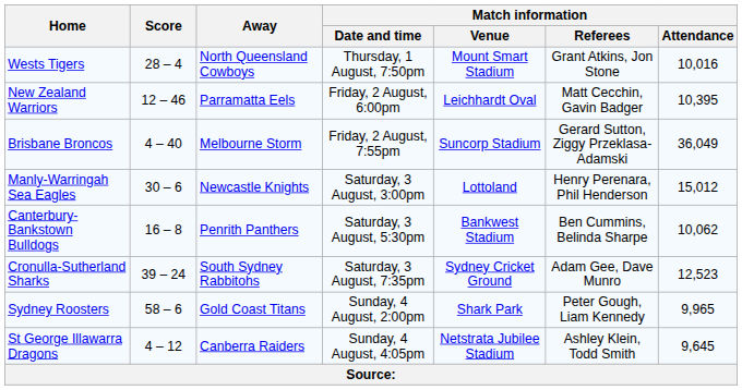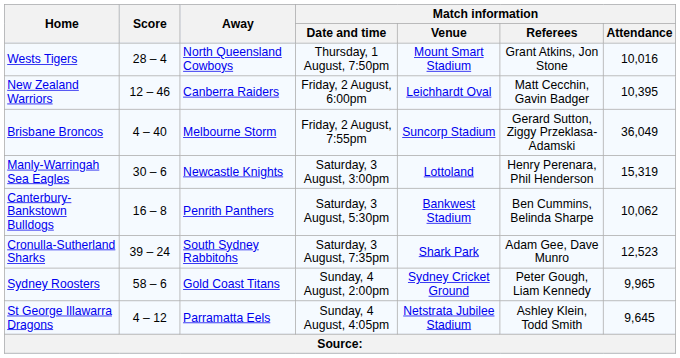 <table class="wikitable" style="border-collapse:collapse; text-align:center; width:100%;">
 <tr style="background:#c1d8ff;">
 <th rowspan="2" style="width:19%;">Home</th>
 <th rowspan="2" style="width:10%;">Score</th>
 <th rowspan="2" style="width:19%;">Away</th>
 <th colspan="6">Match information</th>
 </tr>
 <tr style="background:#efefef;">
 <th width="17%">Date and time</th>
 <th width="17%">Venue</th>
 <th width="17%">Referees</th>
 <th width="5%">Attendance</th>
 </tr>
 <tr style="text-align:center; background:#f5faff;">
 <td align="left"> <a href='#'>Wests Tigers</a></td>
 <td>28 – 4</td>
 <td align="left"> <a href='#'>North Queensland Cowboys</a></td>
 <td>Thursday, 1 August, 7:50pm</td>
 <td><a href='#'>Mount Smart Stadium</a></td>
 <td>Grant Atkins, Jon Stone</td>
 <td>10,016</td>
 </tr>
 <tr style="text-align:center; background:#f5faff;">
 <td align="left"> <a href='#'>New Zealand Warriors</a></td>
 <td>12 – 46</td>
-<td align="left"> <a href='#'>Parramatta Eels</a></td>
+<td align="left"> <a href='#'>Canberra Raiders</a></td>
 <td>Friday, 2 August, 6:00pm</td>
 <td><a href='#'>Leichhardt Oval</a></td>
 <td>Matt Cecchin, Gavin Badger</td>
 <td>10,395</td>
 </tr>
 <tr style="text-align:center; background:#f5faff;">
 <td align="left"> <a href='#'>Brisbane Broncos</a></td>
 <td>4 – 40</td>
 <td align="left"> <a href='#'>Melbourne Storm</a></td>
 <td>Friday, 2 August, 7:55pm</td>
 <td><a href='#'>Suncorp Stadium</a></td>
 <td>Gerard Sutton, Ziggy Przeklasa-Adamski</td>
 <td>36,049</td>
 </tr>
 <tr style="text-align:center; background:#f5faff;">
 <td align="left"> <a href='#'>Manly-Warringah Sea Eagles</a></td>
 <td>30 – 6</td>
 <td align="left"> <a href='#'>Newcastle Knights</a></td>
 <td>Saturday, 3 August, 3:00pm</td>
 <td><a href='#'>Lottoland</a></td>
 <td>Henry Perenara, Phil Henderson</td>
-<td>15,012</td>
+<td>15,319</td>
 </tr>
 <tr style="text-align:center; background:#f5faff;">
 <td align="left"> <a href='#'>Canterbury-Bankstown Bulldogs</a></td>
 <td>16 – 8</td>
 <td align="left"> <a href='#'>Penrith Panthers</a></td>
 <td>Saturday, 3 August, 5:30pm</td>
 <td><a href='#'>Bankwest Stadium</a></td>
 <td>Ben Cummins, Belinda Sharpe</td>
 <td>10,062</td>
 </tr>
 <tr style="text-align:center; background:#f5faff;">
 <td align="left"> <a href='#'>Cronulla-Sutherland Sharks</a></td>
 <td>39 – 24</td>
 <td align="left"> <a href='#'>South Sydney Rabbitohs</a></td>
 <td>Saturday, 3 August, 7:35pm</td>
-<td><a href='#'>Sydney Cricket Ground</a></td>
+<td><a href='#'>Shark Park</a></td>
 <td>Adam Gee, Dave Munro</td>
 <td>12,523</td>
 </tr>
 <tr style="text-align:center; background:#f5faff;">
 <td align="left"> <a href='#'>Sydney Roosters</a></td>
 <td>58 – 6</td>
 <td align="left"> <a href='#'>Gold Coast Titans</a></td>
 <td>Sunday, 4 August, 2:00pm</td>
-<td><a href='#'>Shark Park</a></td>
+<td><a href='#'>Sydney Cricket Ground</a></td>
 <td>Peter Gough, Liam Kennedy</td>
 <td>9,965</td>
 </tr>
 <tr style="text-align:center; background:#f5faff;">
 <td align="left"> <a href='#'>St George Illawarra Dragons</a></td>
 <td>4 – 12</td>
-<td align="left"> <a href='#'>Canberra Raiders</a></td>
+<td align="left"> <a href='#'>Parramatta Eels</a></td>
 <td>Sunday, 4 August, 4:05pm</td>
 <td><a href='#'>Netstrata Jubilee Stadium</a></td>
 <td>Ashley Klein, Todd Smith</td>
 <td>9,645</td>
 </tr>
 <tr style="background:#c1d8ff;">
 <th colspan="7">Source:</th>
 </tr>
 </table>
